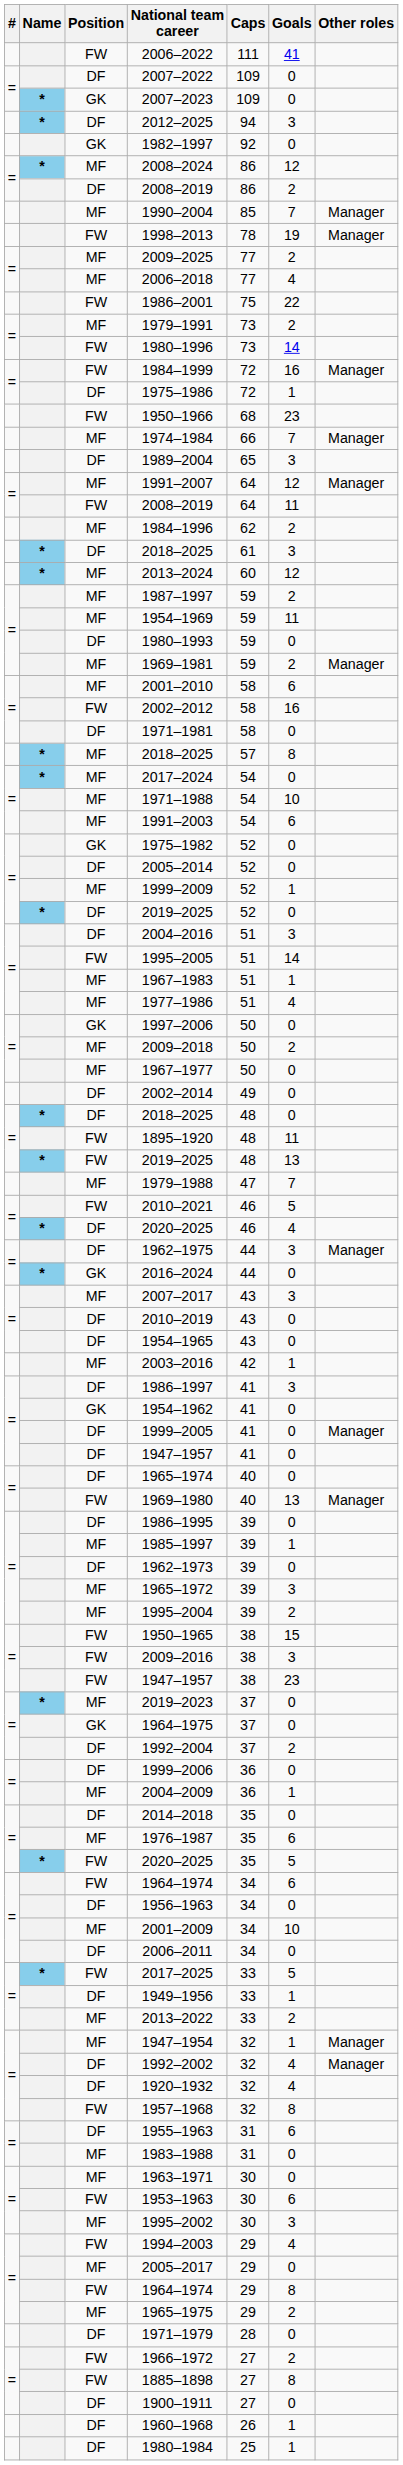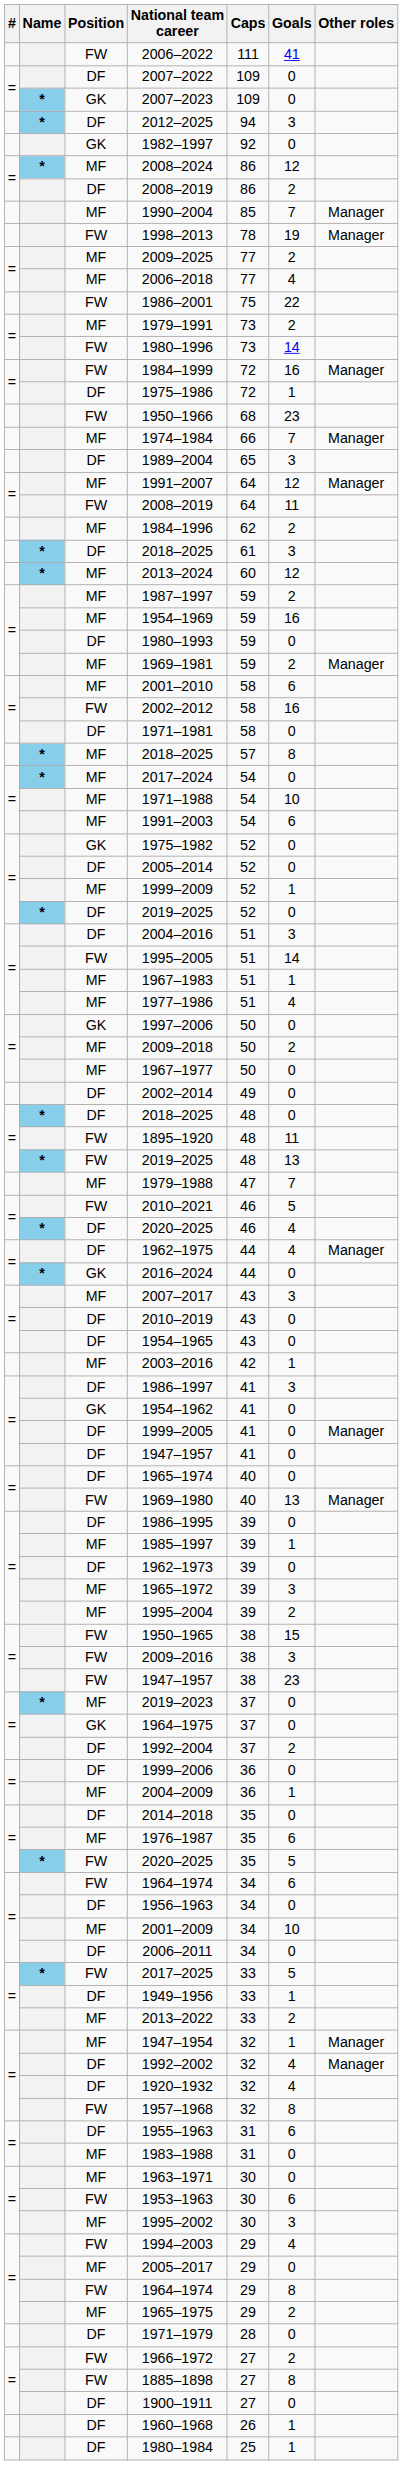 <table class="wikitable plainrowheaders sortable" style="text-align: center;">
 <tr>
 <th scope="col" class="unsortable">#</th>
 <th scope="col">Name</th>
 <th scope="col">Position</th>
 <th scope="col">National team <br> career</th>
 <th scope="col">Caps</th>
 <th scope="col">Goals</th>
 <th scope="col" class="unsortable">Other roles</th>
 </tr>
 <tr>
 <td></td>
 <th scope="row"></th>
 <td>FW</td>
 <td>2006–2022</td>
 <td>111</td>
 <td><a href='#'>41</a></td>
 <td></td>
 </tr>
 <tr>
 <td rowspan=2>=</td>
 <th scope="row"></th>
 <td>DF</td>
 <td>2007–2022</td>
 <td>109</td>
 <td>0</td>
 <td></td>
 </tr>
 <tr>
 <th scope="row" style="background:#87CEEB">*</th>
 <td>GK</td>
 <td>2007–2023</td>
 <td>109</td>
 <td>0</td>
 <td></td>
 </tr>
 <tr>
 <td></td>
 <th scope="row" style="background:#87CEEB">*</th>
 <td>DF</td>
 <td>2012–2025</td>
 <td>94</td>
 <td>3</td>
 <td></td>
 </tr>
 <tr>
 <td></td>
 <th scope="row"></th>
 <td>GK</td>
 <td>1982–1997</td>
 <td>92</td>
 <td>0</td>
 <td></td>
 </tr>
 <tr>
 <td rowspan=2>=</td>
 <th scope="row" style="background:#87CEEB">*</th>
 <td>MF</td>
 <td>2008–2024</td>
 <td>86</td>
 <td>12</td>
 <td></td>
 </tr>
 <tr>
 <th scope="row"></th>
 <td>DF</td>
 <td>2008–2019</td>
 <td>86</td>
 <td>2</td>
 <td></td>
 </tr>
 <tr>
 <td></td>
 <th scope="row"></th>
 <td>MF</td>
 <td>1990–2004</td>
 <td>85</td>
 <td>7</td>
 <td>Manager</td>
 </tr>
 <tr>
 <td></td>
 <th scope="row"></th>
 <td>FW</td>
 <td>1998–2013</td>
 <td>78</td>
 <td>19</td>
 <td>Manager</td>
 </tr>
 <tr>
 <td rowspan=2>=</td>
 <th scope="row"></th>
 <td>MF</td>
 <td>2009–2025</td>
 <td>77</td>
 <td>2</td>
 <td></td>
 </tr>
 <tr>
 <th scope="row"></th>
 <td>MF</td>
 <td>2006–2018</td>
 <td>77</td>
 <td>4</td>
 <td></td>
 </tr>
 <tr>
 <td></td>
 <th scope="row"></th>
 <td>FW</td>
 <td>1986–2001</td>
 <td>75</td>
 <td>22</td>
 <td></td>
 </tr>
 <tr>
 <td rowspan=2>=</td>
 <th scope="row"></th>
 <td>MF</td>
 <td>1979–1991</td>
 <td>73</td>
 <td>2</td>
 <td></td>
 </tr>
 <tr>
 <th scope="row"></th>
 <td>FW</td>
 <td>1980–1996</td>
 <td>73</td>
 <td><a href='#'>14</a></td>
 <td></td>
 </tr>
 <tr>
 <td rowspan=2>=</td>
 <th scope="row"></th>
 <td>FW</td>
 <td>1984–1999</td>
 <td>72</td>
 <td>16</td>
 <td>Manager</td>
 </tr>
 <tr>
 <th scope="row"></th>
 <td>DF</td>
 <td>1975–1986</td>
 <td>72</td>
 <td>1</td>
 <td></td>
 </tr>
 <tr>
 <td></td>
 <th scope="row"></th>
 <td>FW</td>
 <td>1950–1966</td>
 <td>68</td>
 <td>23</td>
 <td></td>
 </tr>
 <tr>
 <td></td>
 <th scope="row"></th>
 <td>MF</td>
 <td>1974–1984</td>
 <td>66</td>
 <td>7</td>
 <td>Manager</td>
 </tr>
 <tr>
 <td></td>
 <th scope="row"></th>
 <td>DF</td>
 <td>1989–2004</td>
 <td>65</td>
 <td>3</td>
 <td></td>
 </tr>
 <tr>
 <td rowspan=2>=</td>
 <th scope="row"></th>
 <td>MF</td>
 <td>1991–2007</td>
 <td>64</td>
 <td>12</td>
 <td>Manager</td>
 </tr>
 <tr>
 <th scope="row"></th>
 <td>FW</td>
 <td>2008–2019</td>
 <td>64</td>
 <td>11</td>
 <td></td>
 </tr>
 <tr>
 <td></td>
 <th scope="row"></th>
 <td>MF</td>
 <td>1984–1996</td>
 <td>62</td>
 <td>2</td>
 <td></td>
 </tr>
 <tr>
 <td></td>
 <th scope="row" style="background:#87CEEB">*</th>
 <td>DF</td>
 <td>2018–2025</td>
 <td>61</td>
 <td>3</td>
 <td></td>
 </tr>
 <tr>
 <td></td>
 <th scope="row" style="background:#87CEEB">*</th>
 <td>MF</td>
 <td>2013–2024</td>
 <td>60</td>
 <td>12</td>
 <td></td>
 </tr>
 <tr>
 <td rowspan=4>=</td>
 <th scope="row"></th>
 <td>MF</td>
 <td>1987–1997</td>
 <td>59</td>
 <td>2</td>
 <td></td>
 </tr>
 <tr>
 <th scope="row"></th>
 <td>MF</td>
 <td>1954–1969</td>
 <td>59</td>
-<td>11</td>
+<td>16</td>
 <td></td>
 </tr>
 <tr>
 <th scope="row"></th>
 <td>DF</td>
 <td>1980–1993</td>
 <td>59</td>
 <td>0</td>
 <td></td>
 </tr>
 <tr>
 <th scope="row"></th>
 <td>MF</td>
 <td>1969–1981</td>
 <td>59</td>
 <td>2</td>
 <td>Manager</td>
 </tr>
 <tr>
 <td rowspan=3>=</td>
 <th scope="row"></th>
 <td>MF</td>
 <td>2001–2010</td>
 <td>58</td>
 <td>6</td>
 <td></td>
 </tr>
 <tr>
 <th scope="row"></th>
 <td>FW</td>
 <td>2002–2012</td>
 <td>58</td>
 <td>16</td>
 <td></td>
 </tr>
 <tr>
 <th scope="row"></th>
 <td>DF</td>
 <td>1971–1981</td>
 <td>58</td>
 <td>0</td>
 <td></td>
 </tr>
 <tr>
 <td></td>
 <th scope="row" style="background:#87CEEB">*</th>
 <td>MF</td>
 <td>2018–2025</td>
 <td>57</td>
 <td>8</td>
 <td></td>
 </tr>
 <tr>
 <td rowspan=3>=</td>
 <th scope="row" style="background:#87CEEB">*</th>
 <td>MF</td>
 <td>2017–2024</td>
 <td>54</td>
 <td>0</td>
 <td></td>
 </tr>
 <tr>
 <th scope="row"></th>
 <td>MF</td>
 <td>1971–1988</td>
 <td>54</td>
 <td>10</td>
 <td></td>
 </tr>
 <tr>
 <th scope="row"></th>
 <td>MF</td>
 <td>1991–2003</td>
 <td>54</td>
 <td>6</td>
 <td></td>
 </tr>
 <tr>
 <td rowspan=4>=</td>
 <th scope="row"></th>
 <td>GK</td>
 <td>1975–1982</td>
 <td>52</td>
 <td>0</td>
 <td></td>
 </tr>
 <tr>
 <th scope="row"></th>
 <td>DF</td>
 <td>2005–2014</td>
 <td>52</td>
 <td>0</td>
 <td></td>
 </tr>
 <tr>
 <th scope="row"></th>
 <td>MF</td>
 <td>1999–2009</td>
 <td>52</td>
 <td>1</td>
 <td></td>
 </tr>
 <tr>
 <th scope="row" style="background:#87CEEB">*</th>
 <td>DF</td>
 <td>2019–2025</td>
 <td>52</td>
 <td>0</td>
 <td></td>
 </tr>
 <tr>
 <td rowspan=4>=</td>
 <th scope="row"></th>
 <td>DF</td>
 <td>2004–2016</td>
 <td>51</td>
 <td>3</td>
 <td></td>
 </tr>
 <tr>
 <th scope="row"></th>
 <td>FW</td>
 <td>1995–2005</td>
 <td>51</td>
 <td>14</td>
 <td></td>
 </tr>
 <tr>
 <th scope="row"></th>
 <td>MF</td>
 <td>1967–1983</td>
 <td>51</td>
 <td>1</td>
 <td></td>
 </tr>
 <tr>
 <th scope="row"></th>
 <td>MF</td>
 <td>1977–1986</td>
 <td>51</td>
 <td>4</td>
 <td></td>
 </tr>
 <tr>
 <td rowspan=3>=</td>
 <th scope="row"></th>
 <td>GK</td>
 <td>1997–2006</td>
 <td>50</td>
 <td>0</td>
 <td></td>
 </tr>
 <tr>
 <th scope="row"></th>
 <td>MF</td>
 <td>2009–2018</td>
 <td>50</td>
 <td>2</td>
 <td></td>
 </tr>
 <tr>
 <th scope="row"></th>
 <td>MF</td>
 <td>1967–1977</td>
 <td>50</td>
 <td>0</td>
 <td></td>
 </tr>
 <tr>
 <td></td>
 <th scope="row"></th>
 <td>DF</td>
 <td>2002–2014</td>
 <td>49</td>
 <td>0</td>
 <td></td>
 </tr>
 <tr>
 <td rowspan=3>=</td>
 <th scope="row" style="background:#87CEEB">*</th>
 <td>DF</td>
 <td>2018–2025</td>
 <td>48</td>
 <td>0</td>
 <td></td>
 </tr>
 <tr>
 <th scope="row"></th>
 <td>FW</td>
 <td>1895–1920</td>
 <td>48</td>
 <td>11</td>
 <td></td>
 </tr>
 <tr>
 <th scope="row" style="background:#87CEEB">*</th>
 <td>FW</td>
 <td>2019–2025</td>
 <td>48</td>
 <td>13</td>
 <td></td>
 </tr>
 <tr>
 <td></td>
 <th scope="row"></th>
 <td>MF</td>
 <td>1979–1988</td>
 <td>47</td>
 <td>7</td>
 <td></td>
 </tr>
 <tr>
 <td rowspan=2>=</td>
 <th scope="row"></th>
 <td>FW</td>
 <td>2010–2021</td>
 <td>46</td>
 <td>5</td>
 <td></td>
 </tr>
 <tr>
 <th scope="row" style="background:#87CEEB">*</th>
 <td>DF</td>
 <td>2020–2025</td>
 <td>46</td>
 <td>4</td>
 <td></td>
 </tr>
 <tr>
 <td rowspan=2>=</td>
 <th scope="row"></th>
 <td>DF</td>
 <td>1962–1975</td>
 <td>44</td>
-<td>3</td>
+<td>4</td>
 <td>Manager</td>
 </tr>
 <tr>
 <th scope="row" style="background:#87CEEB">*</th>
 <td>GK</td>
 <td>2016–2024</td>
 <td>44</td>
 <td>0</td>
 <td></td>
 </tr>
 <tr>
 <td rowspan=3>=</td>
 <th scope="row"></th>
 <td>MF</td>
 <td>2007–2017</td>
 <td>43</td>
 <td>3</td>
 <td></td>
 </tr>
 <tr>
 <th scope="row"></th>
 <td>DF</td>
 <td>2010–2019</td>
 <td>43</td>
 <td>0</td>
 <td></td>
 </tr>
 <tr>
 <th scope="row"></th>
 <td>DF</td>
 <td>1954–1965</td>
 <td>43</td>
 <td>0</td>
 <td></td>
 </tr>
 <tr>
 <td></td>
 <th scope="row"></th>
 <td>MF</td>
 <td>2003–2016</td>
 <td>42</td>
 <td>1</td>
 <td></td>
 </tr>
 <tr>
 <td rowspan=4>=</td>
 <th scope="row"></th>
 <td>DF</td>
 <td>1986–1997</td>
 <td>41</td>
 <td>3</td>
 <td></td>
 </tr>
 <tr>
 <th scope="row"></th>
 <td>GK</td>
 <td>1954–1962</td>
 <td>41</td>
 <td>0</td>
 <td></td>
 </tr>
 <tr>
 <th scope="row"></th>
 <td>DF</td>
 <td>1999–2005</td>
 <td>41</td>
 <td>0</td>
 <td>Manager</td>
 </tr>
 <tr>
 <th scope="row"></th>
 <td>DF</td>
 <td>1947–1957</td>
 <td>41</td>
 <td>0</td>
 <td></td>
 </tr>
 <tr>
 <td rowspan=2>=</td>
 <th scope="row"></th>
 <td>DF</td>
 <td>1965–1974</td>
 <td>40</td>
 <td>0</td>
 <td></td>
 </tr>
 <tr>
 <th scope="row"></th>
 <td>FW</td>
 <td>1969–1980</td>
 <td>40</td>
 <td>13</td>
 <td>Manager</td>
 </tr>
 <tr>
 <td rowspan=5>=</td>
 <th scope="row"></th>
 <td>DF</td>
 <td>1986–1995</td>
 <td>39</td>
 <td>0</td>
 <td></td>
 </tr>
 <tr>
 <th scope="row"></th>
 <td>MF</td>
 <td>1985–1997</td>
 <td>39</td>
 <td>1</td>
 <td></td>
 </tr>
 <tr>
 <th scope="row"></th>
 <td>DF</td>
 <td>1962–1973</td>
 <td>39</td>
 <td>0</td>
 <td></td>
 </tr>
 <tr>
 <th scope="row"></th>
 <td>MF</td>
 <td>1965–1972</td>
 <td>39</td>
 <td>3</td>
 <td></td>
 </tr>
 <tr>
 <th scope="row"></th>
 <td>MF</td>
 <td>1995–2004</td>
 <td>39</td>
 <td>2</td>
 <td></td>
 </tr>
 <tr>
 <td rowspan=3>=</td>
 <th scope="row"></th>
 <td>FW</td>
 <td>1950–1965</td>
 <td>38</td>
 <td>15</td>
 <td></td>
 </tr>
 <tr>
 <th scope="row"></th>
 <td>FW</td>
 <td>2009–2016</td>
 <td>38</td>
 <td>3</td>
 <td></td>
 </tr>
 <tr>
 <th scope="row"></th>
 <td>FW</td>
 <td>1947–1957</td>
 <td>38</td>
 <td>23</td>
 <td></td>
 </tr>
 <tr>
 <td rowspan=3>=</td>
 <th scope="row" style="background:#87CEEB">*</th>
 <td>MF</td>
 <td>2019–2023</td>
 <td>37</td>
 <td>0</td>
 <td></td>
 </tr>
 <tr>
 <th scope="row"></th>
 <td>GK</td>
 <td>1964–1975</td>
 <td>37</td>
 <td>0</td>
 <td></td>
 </tr>
 <tr>
 <th scope="row"></th>
 <td>DF</td>
 <td>1992–2004</td>
 <td>37</td>
 <td>2</td>
 <td></td>
 </tr>
 <tr>
 <td rowspan=2>=</td>
 <th scope="row"></th>
 <td>DF</td>
 <td>1999–2006</td>
 <td>36</td>
 <td>0</td>
 <td></td>
 </tr>
 <tr>
 <th scope="row"></th>
 <td>MF</td>
 <td>2004–2009</td>
 <td>36</td>
 <td>1</td>
 <td></td>
 </tr>
 <tr>
 <td rowspan=3>=</td>
 <th scope="row"></th>
 <td>DF</td>
 <td>2014–2018</td>
 <td>35</td>
 <td>0</td>
 <td></td>
 </tr>
 <tr>
 <th scope="row"></th>
 <td>MF</td>
 <td>1976–1987</td>
 <td>35</td>
 <td>6</td>
 <td></td>
 </tr>
 <tr>
 <th scope="row" style="background:#87CEEB">*</th>
 <td>FW</td>
 <td>2020–2025</td>
 <td>35</td>
 <td>5</td>
 <td></td>
 </tr>
 <tr>
 <td rowspan=4>=</td>
 <th scope="row"></th>
 <td>FW</td>
 <td>1964–1974</td>
 <td>34</td>
 <td>6</td>
 <td></td>
 </tr>
 <tr>
 <th scope="row"></th>
 <td>DF</td>
 <td>1956–1963</td>
 <td>34</td>
 <td>0</td>
 <td></td>
 </tr>
 <tr>
 <th scope="row"></th>
 <td>MF</td>
 <td>2001–2009</td>
 <td>34</td>
 <td>10</td>
 <td></td>
 </tr>
 <tr>
 <th scope="row"></th>
 <td>DF</td>
 <td>2006–2011</td>
 <td>34</td>
 <td>0</td>
 <td></td>
 </tr>
 <tr>
 <td rowspan=3>=</td>
 <th scope="row" style="background:#87CEEB">*</th>
 <td>FW</td>
 <td>2017–2025</td>
 <td>33</td>
 <td>5</td>
 <td></td>
 </tr>
 <tr>
 <th scope="row"></th>
 <td>DF</td>
 <td>1949–1956</td>
 <td>33</td>
 <td>1</td>
 <td></td>
 </tr>
 <tr>
 <th scope="row"></th>
 <td>MF</td>
 <td>2013–2022</td>
 <td>33</td>
 <td>2</td>
 <td></td>
 </tr>
 <tr>
 <td rowspan=4>=</td>
 <th scope="row"></th>
 <td>MF</td>
 <td>1947–1954</td>
 <td>32</td>
 <td>1</td>
 <td>Manager</td>
 </tr>
 <tr>
 <th scope="row"></th>
 <td>DF</td>
 <td>1992–2002</td>
 <td>32</td>
 <td>4</td>
 <td>Manager</td>
 </tr>
 <tr>
 <th scope="row"></th>
 <td>DF</td>
 <td>1920–1932</td>
 <td>32</td>
 <td>4</td>
 <td></td>
 </tr>
 <tr>
 <th scope="row"></th>
 <td>FW</td>
 <td>1957–1968</td>
 <td>32</td>
 <td>8</td>
 <td></td>
 </tr>
 <tr>
 <td rowspan=2>=</td>
 <th scope="row"></th>
 <td>DF</td>
 <td>1955–1963</td>
 <td>31</td>
 <td>6</td>
 <td></td>
 </tr>
 <tr>
 <th scope="row"></th>
 <td>MF</td>
 <td>1983–1988</td>
 <td>31</td>
 <td>0</td>
 <td></td>
 </tr>
 <tr>
 <td rowspan=3>=</td>
 <th scope="row"></th>
 <td>MF</td>
 <td>1963–1971</td>
 <td>30</td>
 <td>0</td>
 <td></td>
 </tr>
 <tr>
 <th scope="row"></th>
 <td>FW</td>
 <td>1953–1963</td>
 <td>30</td>
 <td>6</td>
 <td></td>
 </tr>
 <tr>
 <th scope="row"></th>
 <td>MF</td>
 <td>1995–2002</td>
 <td>30</td>
 <td>3</td>
 <td></td>
 </tr>
 <tr>
 <td rowspan=4>=</td>
 <th scope="row"></th>
 <td>FW</td>
 <td>1994–2003</td>
 <td>29</td>
 <td>4</td>
 <td></td>
 </tr>
 <tr>
 <th scope="row"></th>
 <td>MF</td>
 <td>2005–2017</td>
 <td>29</td>
 <td>0</td>
 <td></td>
 </tr>
 <tr>
 <th scope="row"></th>
 <td>FW</td>
 <td>1964–1974</td>
 <td>29</td>
 <td>8</td>
 <td></td>
 </tr>
 <tr>
 <th scope="row"></th>
 <td>MF</td>
 <td>1965–1975</td>
 <td>29</td>
 <td>2</td>
 <td></td>
 </tr>
 <tr>
 <td></td>
 <th scope="row"></th>
 <td>DF</td>
 <td>1971–1979</td>
 <td>28</td>
 <td>0</td>
 <td></td>
 </tr>
 <tr>
 <td rowspan=3>=</td>
 <th scope="row"></th>
 <td>FW</td>
 <td>1966–1972</td>
 <td>27</td>
 <td>2</td>
 <td></td>
 </tr>
 <tr>
 <th scope="row"></th>
 <td>FW</td>
 <td>1885–1898</td>
 <td>27</td>
 <td>8</td>
 <td></td>
 </tr>
 <tr>
 <th scope="row"></th>
 <td>DF</td>
 <td>1900–1911</td>
 <td>27</td>
 <td>0</td>
 <td></td>
 </tr>
 <tr>
 <td></td>
 <th scope="row"></th>
 <td>DF</td>
 <td>1960–1968</td>
 <td>26</td>
 <td>1</td>
 <td></td>
 </tr>
 <tr>
 <td></td>
 <th scope="row"></th>
 <td>DF</td>
 <td>1980–1984</td>
 <td>25</td>
 <td>1</td>
 <td></td>
 </tr>
 </table>
